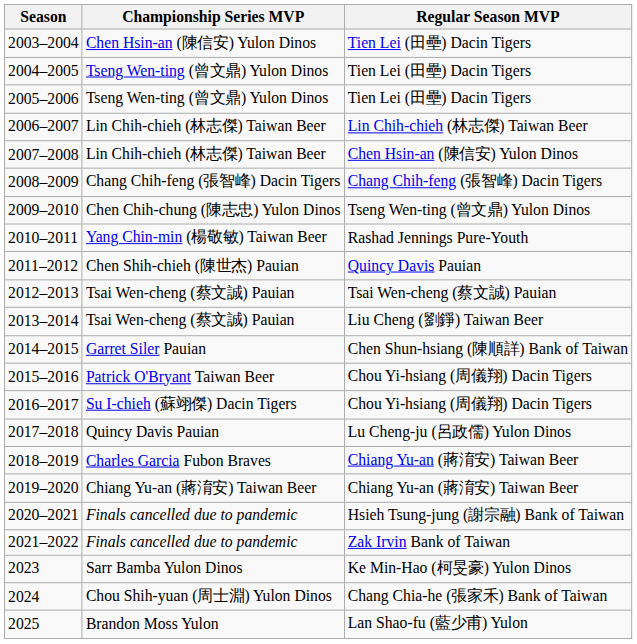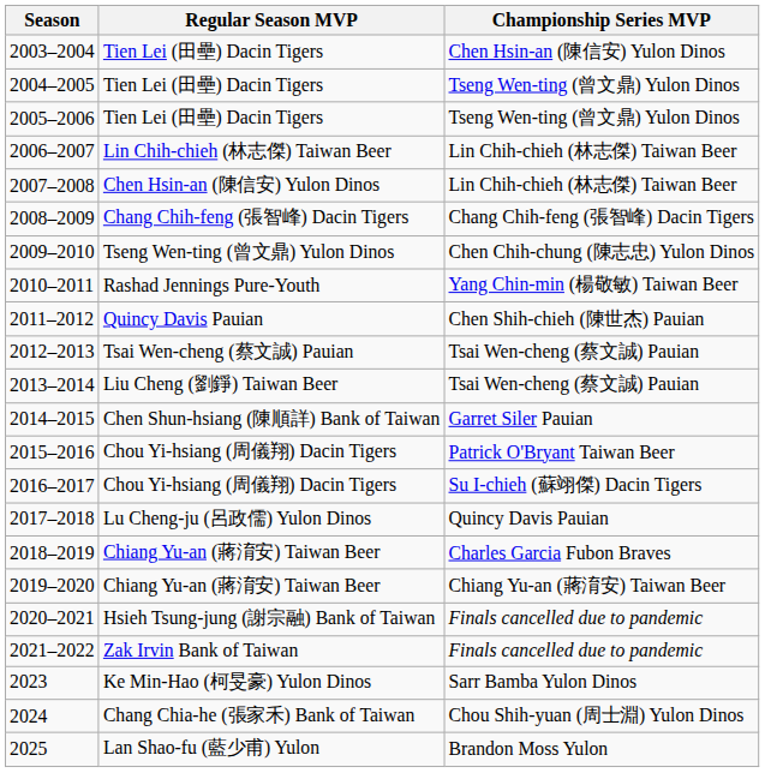 <table class=wikitable>
 <tr>
 <th>Season</th>
+<th>Regular Season MVP</th>
 <th>Championship Series MVP</th>
-<th>Regular Season MVP</th>
 </tr>
 <tr>
 <td>2003–2004</td>
+<td><a href='#'>Tien Lei</a> (田壘) <span>Dacin Tigers</span></td>
 <td><a href='#'>Chen Hsin-an</a> (陳信安) <span>Yulon Dinos</span></td>
-<td><a href='#'>Tien Lei</a> (田壘) <span>Dacin Tigers</span></td>
 </tr>
 <tr>
 <td>2004–2005</td>
+<td>Tien Lei (田壘) <span>Dacin Tigers</span></td>
 <td><a href='#'>Tseng Wen-ting</a> (曾文鼎) <span>Yulon Dinos</span></td>
-<td>Tien Lei (田壘) <span>Dacin Tigers</span></td>
 </tr>
 <tr>
 <td>2005–2006</td>
+<td>Tien Lei (田壘) <span>Dacin Tigers</span></td>
 <td>Tseng Wen-ting (曾文鼎) <span>Yulon Dinos</span></td>
-<td>Tien Lei (田壘) <span>Dacin Tigers</span></td>
 </tr>
 <tr>
 <td>2006–2007</td>
+<td><a href='#'>Lin Chih-chieh</a> (林志傑) <span>Taiwan Beer</span></td>
 <td>Lin Chih-chieh (林志傑) <span>Taiwan Beer</span></td>
-<td><a href='#'>Lin Chih-chieh</a> (林志傑) <span>Taiwan Beer</span></td>
 </tr>
 <tr>
 <td>2007–2008</td>
+<td><a href='#'>Chen Hsin-an</a> (陳信安) <span>Yulon Dinos</span></td>
 <td>Lin Chih-chieh (林志傑) <span>Taiwan Beer</span></td>
-<td><a href='#'>Chen Hsin-an</a> (陳信安) <span>Yulon Dinos</span></td>
 </tr>
 <tr>
 <td>2008–2009</td>
+<td><a href='#'>Chang Chih-feng</a> (張智峰) <span>Dacin Tigers</span></td>
 <td>Chang Chih-feng (張智峰) <span>Dacin Tigers</span></td>
-<td><a href='#'>Chang Chih-feng</a> (張智峰) <span>Dacin Tigers</span></td>
 </tr>
 <tr>
 <td>2009–2010</td>
+<td>Tseng Wen-ting (曾文鼎) <span>Yulon Dinos</span></td>
 <td>Chen Chih-chung (陳志忠) <span>Yulon Dinos</span></td>
-<td>Tseng Wen-ting (曾文鼎) <span>Yulon Dinos</span></td>
 </tr>
 <tr>
 <td>2010–2011</td>
+<td>Rashad Jennings <span>Pure-Youth</span></td>
 <td><a href='#'>Yang Chin-min</a> (楊敬敏) <span>Taiwan Beer</span></td>
-<td>Rashad Jennings <span>Pure-Youth</span></td>
 </tr>
 <tr>
 <td>2011–2012</td>
+<td><a href='#'>Quincy Davis</a> <span>Pauian</span></td>
 <td>Chen Shih-chieh (陳世杰) <span>Pauian</span></td>
-<td><a href='#'>Quincy Davis</a> <span>Pauian</span></td>
 </tr>
 <tr>
 <td>2012–2013</td>
 <td>Tsai Wen-cheng (蔡文誠) <span>Pauian</span></td>
 <td>Tsai Wen-cheng (蔡文誠) <span>Pauian</span></td>
 </tr>
 <tr>
 <td>2013–2014</td>
+<td>Liu Cheng (劉錚) <span>Taiwan Beer</span></td>
 <td>Tsai Wen-cheng (蔡文誠) <span>Pauian</span></td>
-<td>Liu Cheng (劉錚) <span>Taiwan Beer</span></td>
 </tr>
 <tr>
 <td>2014–2015</td>
+<td>Chen Shun-hsiang (陳順詳) <span>Bank of Taiwan</span></td>
 <td><a href='#'>Garret Siler</a> <span>Pauian</span></td>
-<td>Chen Shun-hsiang (陳順詳) <span>Bank of Taiwan</span></td>
 </tr>
 <tr>
 <td>2015–2016</td>
+<td>Chou Yi-hsiang (周儀翔) <span>Dacin Tigers</span></td>
 <td><a href='#'>Patrick O'Bryant</a><span> Taiwan Beer</span></td>
-<td>Chou Yi-hsiang (周儀翔) <span>Dacin Tigers</span></td>
 </tr>
 <tr>
 <td>2016–2017</td>
+<td>Chou Yi-hsiang (周儀翔) <span>Dacin Tigers</span></td>
 <td><a href='#'>Su I-chieh</a> (蘇翊傑)<span> Dacin Tigers</span></td>
-<td>Chou Yi-hsiang (周儀翔) <span>Dacin Tigers</span></td>
 </tr>
 <tr>
 <td>2017–2018</td>
+<td>Lu Cheng-ju (呂政儒) <span>Yulon Dinos</span></td>
 <td>Quincy Davis <span>Pauian</span></td>
-<td>Lu Cheng-ju (呂政儒) <span>Yulon Dinos</span></td>
 </tr>
 <tr>
 <td>2018–2019</td>
+<td><a href='#'>Chiang Yu-an</a> (蔣淯安) <span>Taiwan Beer</span></td>
 <td><a href='#'>Charles Garcia</a> <span>Fubon Braves</span></td>
-<td><a href='#'>Chiang Yu-an</a> (蔣淯安) <span>Taiwan Beer</span></td>
 </tr>
 <tr>
 <td>2019–2020</td>
 <td>Chiang Yu-an (蔣淯安) <span>Taiwan Beer</span></td>
 <td>Chiang Yu-an (蔣淯安) <span>Taiwan Beer</span></td>
 </tr>
 <tr>
 <td>2020–2021</td>
+<td>Hsieh Tsung-jung (謝宗融) <span>Bank of Taiwan</span></td>
 <td><em>Finals cancelled due to pandemic</em></td>
-<td>Hsieh Tsung-jung (謝宗融) <span>Bank of Taiwan</span></td>
 </tr>
 <tr>
 <td>2021–2022</td>
+<td><a href='#'>Zak Irvin</a> <span>Bank of Taiwan</span></td>
 <td><em>Finals cancelled due to pandemic</em></td>
-<td><a href='#'>Zak Irvin</a> <span>Bank of Taiwan</span></td>
 </tr>
 <tr>
 <td>2023</td>
+<td>Ke Min-Hao (柯旻豪) <span>Yulon Dinos</span></td>
 <td>Sarr Bamba <span>Yulon Dinos</span></td>
-<td>Ke Min-Hao (柯旻豪) <span>Yulon Dinos</span></td>
 </tr>
 <tr>
 <td>2024</td>
+<td>Chang Chia-he (張家禾) <span>Bank of Taiwan</span></td>
 <td>Chou Shih-yuan (周士淵) <span>Yulon Dinos</span></td>
-<td>Chang Chia-he (張家禾) <span>Bank of Taiwan</span></td>
 </tr>
 <tr>
 <td>2025</td>
+<td>Lan Shao-fu (藍少甫) <span>Yulon</span></td>
 <td>Brandon Moss <span>Yulon</span></td>
-<td>Lan Shao-fu (藍少甫) <span>Yulon</span></td>
 </tr>
 </table>
